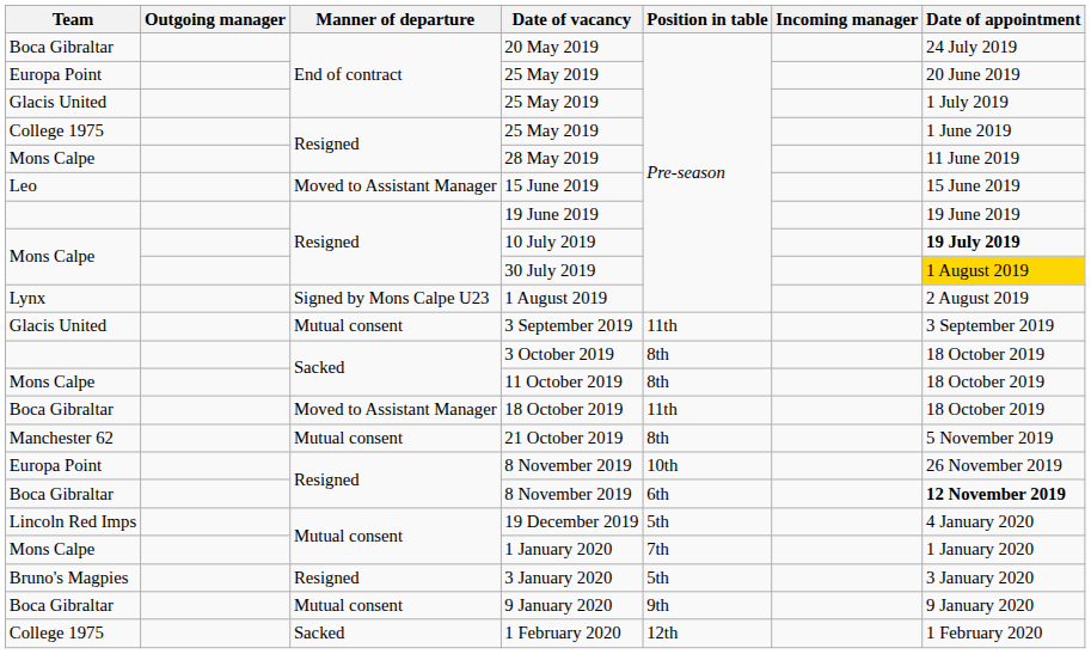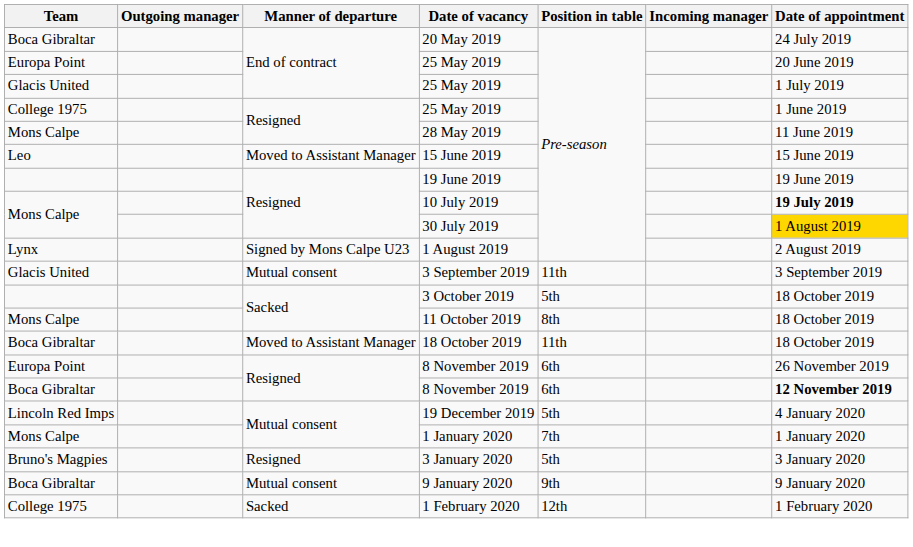 <table class="wikitable sortable">
 <tr>
 <th>Team</th>
 <th>Outgoing manager</th>
 <th>Manner of departure</th>
 <th>Date of vacancy</th>
 <th>Position in table</th>
 <th>Incoming manager</th>
 <th>Date of appointment</th>
 </tr>
 <tr>
 <td>Boca Gibraltar</td>
 <td></td>
 <td rowspan="3">End of contract</td>
 <td>20 May 2019</td>
 <td rowspan="10"><em>Pre-season</em></td>
 <td></td>
 <td>24 July 2019</td>
 </tr>
 <tr>
 <td>Europa Point</td>
 <td></td>
 <td>25 May 2019</td>
 <td></td>
 <td>20 June 2019</td>
 </tr>
 <tr>
 <td>Glacis United</td>
 <td></td>
 <td>25 May 2019</td>
 <td></td>
 <td>1 July 2019</td>
 </tr>
 <tr>
 <td>College 1975</td>
 <td></td>
 <td rowspan="2">Resigned</td>
 <td>25 May 2019</td>
 <td></td>
 <td>1 June 2019</td>
 </tr>
 <tr>
 <td>Mons Calpe</td>
 <td></td>
 <td>28 May 2019</td>
 <td></td>
 <td>11 June 2019</td>
 </tr>
 <tr>
 <td>Leo</td>
 <td></td>
 <td>Moved to Assistant Manager</td>
 <td>15 June 2019</td>
 <td></td>
 <td>15 June 2019</td>
 </tr>
 <tr>
 <td></td>
 <td></td>
 <td rowspan="3">Resigned</td>
 <td>19 June 2019</td>
 <td></td>
 <td>19 June 2019</td>
 </tr>
 <tr>
 <td rowspan="2">Mons Calpe</td>
 <td></td>
 <td>10 July 2019</td>
 <td></td>
 <td><strong>19 July 2019</strong></td>
 </tr>
 <tr>
 <td></td>
 <td>30 July 2019</td>
 <td></td>
 <td style="background: gold;">1 August 2019</td>
 </tr>
 <tr>
 <td>Lynx</td>
 <td></td>
 <td>Signed by Mons Calpe U23</td>
 <td>1 August 2019</td>
 <td></td>
 <td>2 August 2019</td>
 </tr>
 <tr>
 <td>Glacis United</td>
 <td></td>
 <td>Mutual consent</td>
 <td>3 September 2019</td>
 <td>11th</td>
 <td></td>
 <td>3 September 2019</td>
 </tr>
 <tr>
 <td></td>
 <td></td>
 <td rowspan=2>Sacked</td>
 <td>3 October 2019</td>
-<td>8th</td>
+<td>5th</td>
 <td></td>
 <td>18 October 2019</td>
 </tr>
 <tr>
 <td>Mons Calpe</td>
 <td></td>
 <td>11 October 2019</td>
 <td>8th</td>
 <td></td>
 <td>18 October 2019</td>
 </tr>
 <tr>
 <td>Boca Gibraltar</td>
 <td></td>
 <td>Moved to Assistant Manager</td>
 <td>18 October 2019</td>
 <td>11th</td>
 <td></td>
 <td>18 October 2019</td>
 </tr>
 <tr>
-<td>Manchester 62</td>
-<td></td>
-<td>Mutual consent</td>
-<td>21 October 2019</td>
-<td>8th</td>
-<td></td>
-<td>5 November 2019</td>
-</tr>
-<tr>
 <td>Europa Point</td>
 <td></td>
 <td rowspan=2>Resigned</td>
 <td>8 November 2019</td>
-<td>10th</td>
+<td>6th</td>
 <td></td>
 <td>26 November 2019</td>
 </tr>
 <tr>
 <td>Boca Gibraltar</td>
 <td></td>
 <td>8 November 2019</td>
 <td>6th</td>
 <td></td>
 <td><strong>12 November 2019</strong></td>
 </tr>
 <tr>
 <td>Lincoln Red Imps</td>
 <td></td>
 <td rowspan=2>Mutual consent</td>
 <td>19 December 2019</td>
 <td>5th</td>
 <td></td>
 <td>4 January 2020</td>
 </tr>
 <tr>
 <td>Mons Calpe</td>
 <td></td>
 <td>1 January 2020</td>
 <td>7th</td>
 <td></td>
 <td>1 January 2020</td>
 </tr>
 <tr>
 <td>Bruno's Magpies</td>
 <td></td>
 <td>Resigned</td>
 <td>3 January 2020</td>
 <td>5th</td>
 <td></td>
 <td>3 January 2020</td>
 </tr>
 <tr>
 <td>Boca Gibraltar</td>
 <td></td>
 <td>Mutual consent</td>
 <td>9 January 2020</td>
 <td>9th</td>
 <td></td>
 <td>9 January 2020</td>
 </tr>
 <tr>
 <td>College 1975</td>
 <td></td>
 <td>Sacked</td>
 <td>1 February 2020</td>
 <td>12th</td>
 <td></td>
 <td>1 February 2020</td>
 </tr>
 </table>
